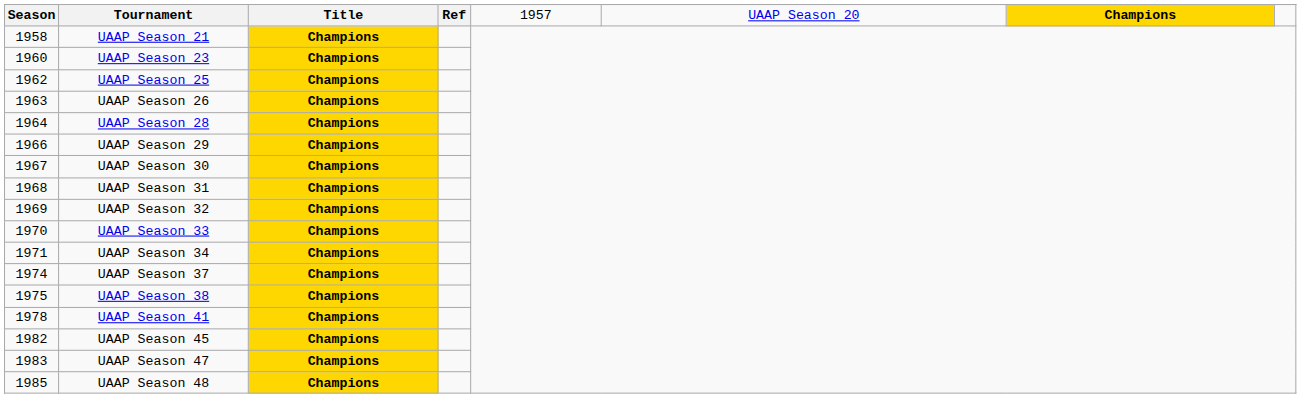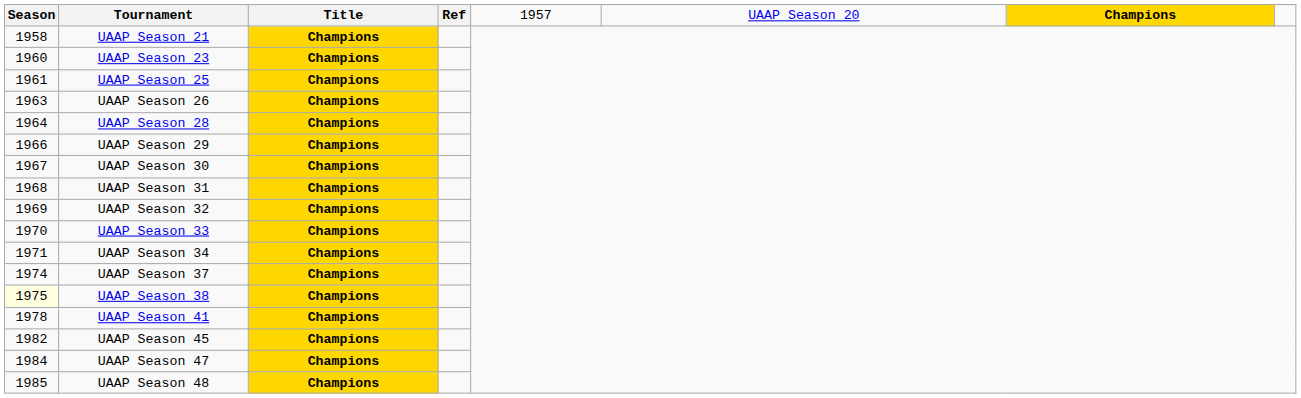 <table class="wikitable sortable" style="text-align:center" width="80%">
 <tr>
 <th style="width:25px;" rowspan="2">Season</th>
 <th style="width:180px;" rowspan="2">Tournament</th>
 <th style="width:180px;" rowspan="2">Title</th>
 <th style="width:25px;" rowspan="2">Ref</th>
 </tr>
 <tr style="text-align:center">
 <td>1957</td>
 <td><a href='#'>UAAP Season 20</a></td>
 <td style="background:gold;"><strong>Champions</strong></td>
 <td></td>
 </tr>
 <tr style="text-align:center">
 <td>1958</td>
 <td><a href='#'>UAAP Season 21</a></td>
 <td style="background:gold;"><strong>Champions</strong></td>
 <td></td>
 </tr>
 <tr style="text-align:center">
 <td>1960</td>
 <td><a href='#'>UAAP Season 23</a></td>
 <td style="background:gold;"><strong>Champions</strong></td>
 <td></td>
 </tr>
 <tr style="text-align:center">
-<td>1962</td>
+<td>1961</td>
 <td><a href='#'>UAAP Season 25</a></td>
 <td style="background:gold;"><strong>Champions</strong></td>
 <td></td>
 </tr>
 <tr style="text-align:center">
 <td>1963</td>
 <td>UAAP Season 26</td>
 <td style="background:gold;"><strong>Champions</strong></td>
 <td></td>
 </tr>
 <tr style="text-align:center">
 <td>1964</td>
 <td><a href='#'>UAAP Season 28</a></td>
 <td style="background:gold;"><strong>Champions</strong></td>
 <td></td>
 </tr>
 <tr style="text-align:center">
 <td>1966</td>
 <td>UAAP Season 29</td>
 <td style="background:gold;"><strong>Champions</strong></td>
 <td></td>
 </tr>
 <tr style="text-align:center">
 <td>1967</td>
 <td>UAAP Season 30</td>
 <td style="background:gold;"><strong>Champions</strong></td>
 <td></td>
 </tr>
 <tr style="text-align:center">
 <td>1968</td>
 <td>UAAP Season 31</td>
 <td style="background:gold;"><strong>Champions</strong></td>
 <td></td>
 </tr>
 <tr style="text-align:center">
 <td>1969</td>
 <td>UAAP Season 32</td>
 <td style="background:gold;"><strong>Champions</strong></td>
 <td></td>
 </tr>
 <tr style="text-align:center">
 <td>1970</td>
 <td><a href='#'>UAAP Season 33</a></td>
 <td style="background:gold;"><strong>Champions</strong></td>
 <td></td>
 </tr>
 <tr style="text-align:center">
 <td>1971</td>
 <td>UAAP Season 34</td>
 <td style="background:gold;"><strong>Champions</strong></td>
 <td></td>
 </tr>
 <tr style="text-align:center">
 <td>1974</td>
 <td>UAAP Season 37</td>
 <td style="background:gold;"><strong>Champions</strong></td>
 <td></td>
 </tr>
 <tr style="text-align:center">
-<td>1975</td>
+<td style="background: lightyellow;">1975</td>
 <td><a href='#'>UAAP Season 38</a></td>
 <td style="background:gold;"><strong>Champions</strong></td>
 <td></td>
 </tr>
 <tr style="text-align:center">
 <td>1978</td>
 <td><a href='#'>UAAP Season 41</a></td>
 <td style="background:gold;"><strong>Champions</strong></td>
 <td></td>
 </tr>
 <tr style="text-align:center">
 <td>1982</td>
 <td>UAAP Season 45</td>
 <td style="background:gold;"><strong>Champions</strong></td>
 <td></td>
 </tr>
 <tr style="text-align:center">
-<td>1983</td>
+<td>1984</td>
 <td>UAAP Season 47</td>
 <td style="background:gold;"><strong>Champions</strong></td>
 <td></td>
 </tr>
 <tr style="text-align:center">
 <td>1985</td>
 <td>UAAP Season 48</td>
 <td style="background:gold;"><strong>Champions</strong></td>
 <td></td>
 </tr>
 </table>
